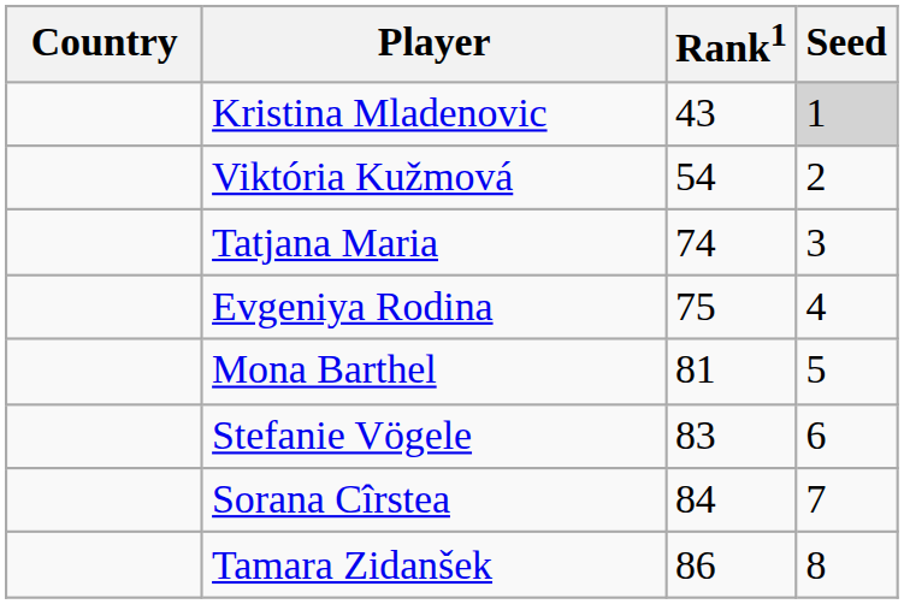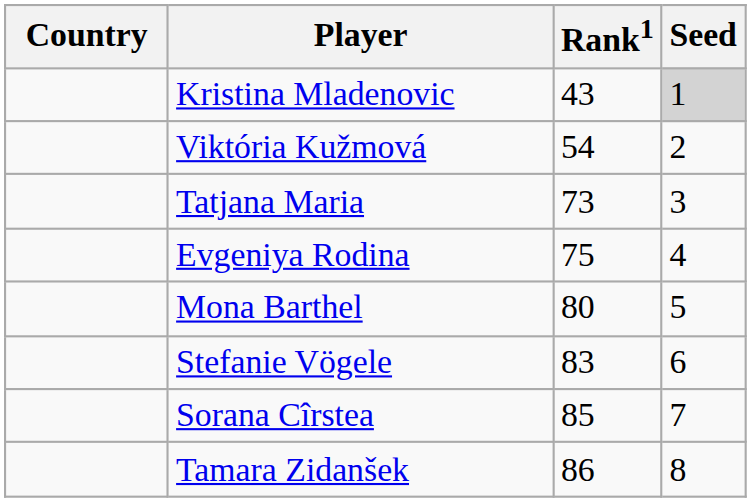 <table class="sortable wikitable">
 <tr>
 <th width="70">Country</th>
 <th width="175">Player</th>
 <th>Rank<sup>1</sup></th>
 <th>Seed</th>
 </tr>
 <tr>
 <td></td>
 <td><a href='#'>Kristina Mladenovic</a></td>
 <td>43</td>
 <td style="background: lightgrey;">1</td>
 </tr>
 <tr>
 <td></td>
 <td><a href='#'>Viktória Kužmová</a></td>
 <td>54</td>
 <td>2</td>
 </tr>
 <tr>
 <td></td>
 <td><a href='#'>Tatjana Maria</a></td>
-<td>74</td>
+<td>73</td>
 <td>3</td>
 </tr>
 <tr>
 <td></td>
 <td><a href='#'>Evgeniya Rodina</a></td>
 <td>75</td>
 <td>4</td>
 </tr>
 <tr>
 <td></td>
 <td><a href='#'>Mona Barthel</a></td>
-<td>81</td>
+<td>80</td>
 <td>5</td>
 </tr>
 <tr>
 <td></td>
 <td><a href='#'>Stefanie Vögele</a></td>
 <td>83</td>
 <td>6</td>
 </tr>
 <tr>
 <td></td>
 <td><a href='#'>Sorana Cîrstea</a></td>
-<td>84</td>
+<td>85</td>
 <td>7</td>
 </tr>
 <tr>
 <td></td>
 <td><a href='#'>Tamara Zidanšek</a></td>
 <td>86</td>
 <td>8</td>
 </tr>
 </table>
